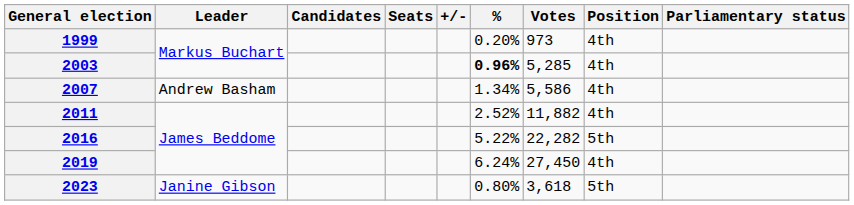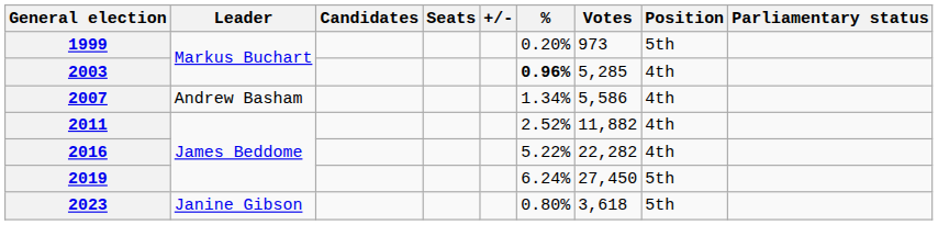 <table class="wikitable">
 <tr>
 <th>General election</th>
 <th>Leader</th>
 <th>Candidates</th>
 <th>Seats</th>
 <th>+/-</th>
 <th>%</th>
 <th>Votes</th>
 <th>Position</th>
 <th>Parliamentary status</th>
 </tr>
 <tr>
 <th><a href='#'>1999</a></th>
 <td rowspan="2"><a href='#'>Markus Buchart</a></td>
 <td></td>
 <td></td>
 <td></td>
 <td>0.20%</td>
 <td>973</td>
-<td> 4th</td>
+<td>5th</td>
 <td></td>
 </tr>
 <tr>
 <th><a href='#'>2003</a></th>
 <td></td>
 <td></td>
 <td></td>
 <td><strong>0.96%</strong></td>
 <td>5,285</td>
 <td> 4th</td>
 <td></td>
 </tr>
 <tr>
 <th><a href='#'>2007</a></th>
 <td>Andrew Basham</td>
 <td></td>
 <td></td>
 <td></td>
 <td>1.34%</td>
 <td>5,586</td>
 <td> 4th</td>
 <td></td>
 </tr>
 <tr>
 <th><a href='#'>2011</a></th>
 <td rowspan="3"><a href='#'>James Beddome</a></td>
 <td></td>
 <td></td>
 <td></td>
 <td>2.52%</td>
 <td>11,882</td>
 <td> 4th</td>
 <td></td>
 </tr>
 <tr>
 <th><a href='#'>2016</a></th>
 <td></td>
 <td></td>
 <td></td>
 <td>5.22%</td>
 <td>22,282</td>
-<td>5th</td>
+<td> 4th</td>
 <td></td>
 </tr>
 <tr>
 <th><a href='#'>2019</a></th>
 <td></td>
 <td></td>
 <td></td>
 <td>6.24%</td>
 <td>27,450</td>
-<td> 4th</td>
+<td>5th</td>
 <td></td>
 </tr>
 <tr>
 <th><a href='#'>2023</a></th>
 <td><a href='#'>Janine Gibson</a></td>
 <td></td>
 <td></td>
 <td></td>
 <td>0.80%</td>
 <td>3,618</td>
 <td> 5th</td>
 <td></td>
 </tr>
 </table>
